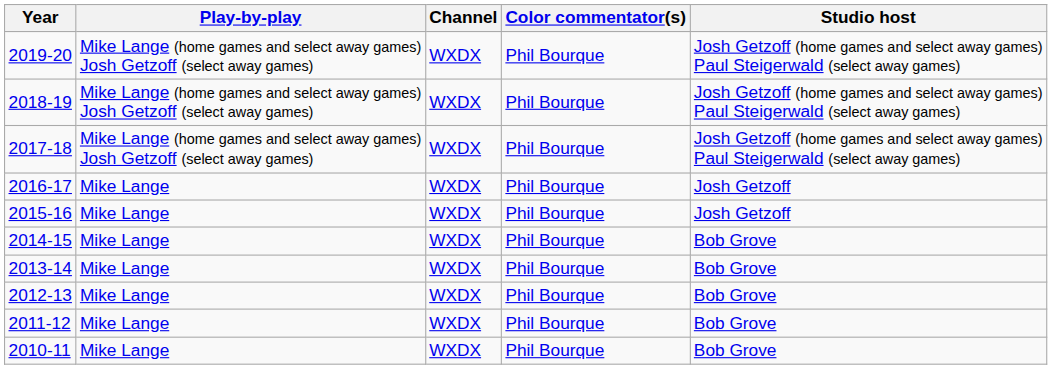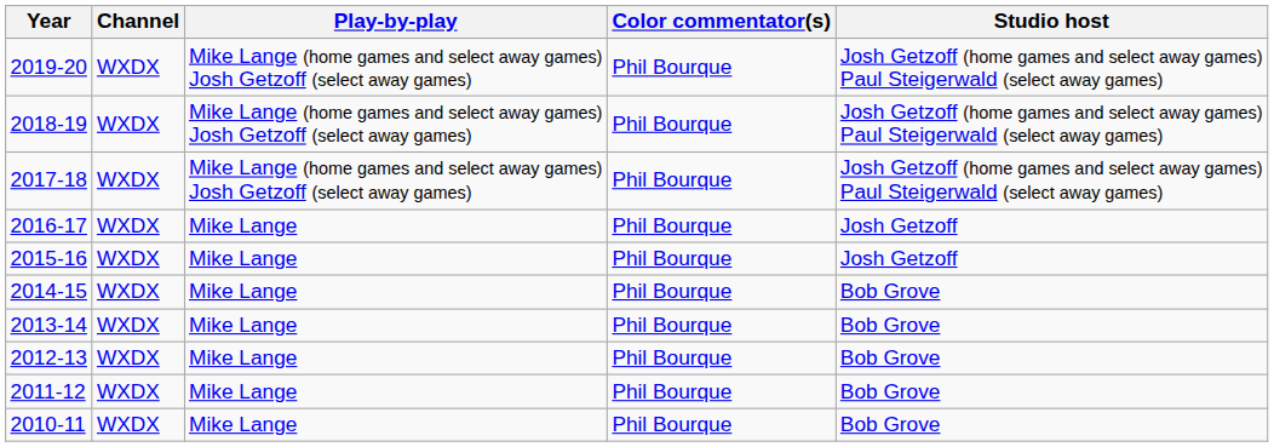 <table class="wikitable">
 <tr>
 <th>Year</th>
+<th>Channel</th>
 <th><a href='#'>Play-by-play</a></th>
-<th>Channel</th>
 <th><a href='#'>Color commentator</a>(s)</th>
 <th>Studio host</th>
 </tr>
 <tr>
 <td><a href='#'>2019-20</a></td>
+<td><a href='#'>WXDX</a></td>
 <td><a href='#'>Mike Lange</a> <small>(home games and select away games)</small><br><a href='#'>Josh Getzoff</a> <small>(select away games)</small></td>
-<td><a href='#'>WXDX</a></td>
 <td><a href='#'>Phil Bourque</a></td>
 <td><a href='#'>Josh Getzoff</a> <small>(home games and select away games)</small><br><a href='#'>Paul Steigerwald</a> <small>(select away games)</small></td>
 </tr>
 <tr>
 <td><a href='#'>2018-19</a></td>
+<td><a href='#'>WXDX</a></td>
 <td><a href='#'>Mike Lange</a> <small>(home games and select away games)</small><br><a href='#'>Josh Getzoff</a> <small>(select away games)</small></td>
-<td><a href='#'>WXDX</a></td>
 <td><a href='#'>Phil Bourque</a></td>
 <td><a href='#'>Josh Getzoff</a> <small>(home games and select away games)</small><br><a href='#'>Paul Steigerwald</a> <small>(select away games)</small></td>
 </tr>
 <tr>
 <td><a href='#'>2017-18</a></td>
+<td><a href='#'>WXDX</a></td>
 <td><a href='#'>Mike Lange</a> <small>(home games and select away games)</small><br><a href='#'>Josh Getzoff</a> <small>(select away games)</small></td>
-<td><a href='#'>WXDX</a></td>
 <td><a href='#'>Phil Bourque</a></td>
 <td><a href='#'>Josh Getzoff</a> <small>(home games and select away games)</small><br><a href='#'>Paul Steigerwald</a> <small>(select away games)</small></td>
 </tr>
 <tr>
 <td><a href='#'>2016-17</a></td>
+<td><a href='#'>WXDX</a></td>
 <td><a href='#'>Mike Lange</a></td>
-<td><a href='#'>WXDX</a></td>
 <td><a href='#'>Phil Bourque</a></td>
 <td><a href='#'>Josh Getzoff</a></td>
 </tr>
 <tr>
 <td><a href='#'>2015-16</a></td>
+<td><a href='#'>WXDX</a></td>
 <td><a href='#'>Mike Lange</a></td>
-<td><a href='#'>WXDX</a></td>
 <td><a href='#'>Phil Bourque</a></td>
 <td><a href='#'>Josh Getzoff</a></td>
 </tr>
 <tr>
 <td><a href='#'>2014-15</a></td>
+<td><a href='#'>WXDX</a></td>
 <td><a href='#'>Mike Lange</a></td>
-<td><a href='#'>WXDX</a></td>
 <td><a href='#'>Phil Bourque</a></td>
 <td><a href='#'>Bob Grove</a></td>
 </tr>
 <tr>
 <td><a href='#'>2013-14</a></td>
+<td><a href='#'>WXDX</a></td>
 <td><a href='#'>Mike Lange</a></td>
-<td><a href='#'>WXDX</a></td>
 <td><a href='#'>Phil Bourque</a></td>
 <td><a href='#'>Bob Grove</a></td>
 </tr>
 <tr>
 <td><a href='#'>2012-13</a></td>
+<td><a href='#'>WXDX</a></td>
 <td><a href='#'>Mike Lange</a></td>
-<td><a href='#'>WXDX</a></td>
 <td><a href='#'>Phil Bourque</a></td>
 <td><a href='#'>Bob Grove</a></td>
 </tr>
 <tr>
 <td><a href='#'>2011-12</a></td>
+<td><a href='#'>WXDX</a></td>
 <td><a href='#'>Mike Lange</a></td>
-<td><a href='#'>WXDX</a></td>
 <td><a href='#'>Phil Bourque</a></td>
 <td><a href='#'>Bob Grove</a></td>
 </tr>
 <tr>
 <td><a href='#'>2010-11</a></td>
+<td><a href='#'>WXDX</a></td>
 <td><a href='#'>Mike Lange</a></td>
-<td><a href='#'>WXDX</a></td>
 <td><a href='#'>Phil Bourque</a></td>
 <td><a href='#'>Bob Grove</a></td>
 </tr>
 </table>
